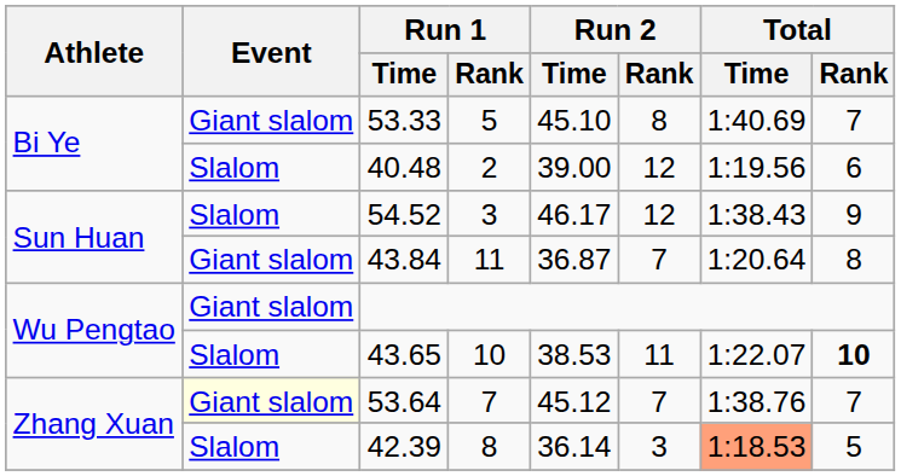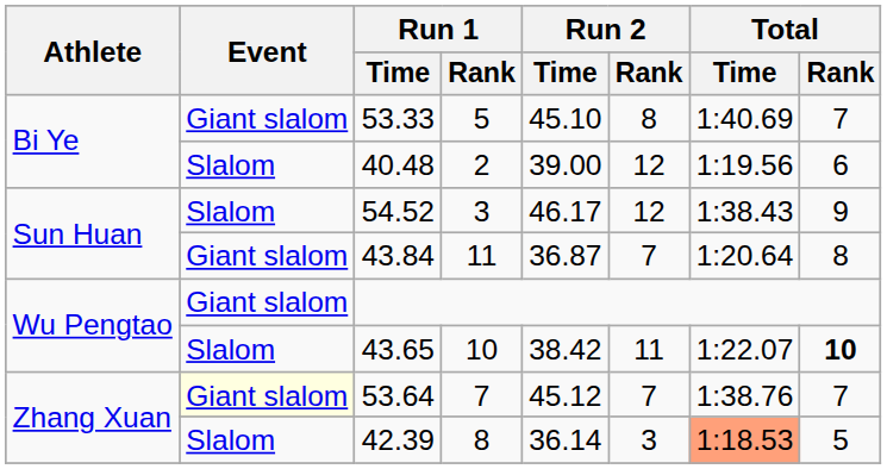 <table class="wikitable" style="font-size:90%">
 <tr>
 <th rowspan=2>Athlete</th>
 <th rowspan=2>Event</th>
 <th colspan=2>Run 1</th>
 <th colspan=2>Run 2</th>
 <th colspan=2>Total</th>
 </tr>
 <tr style="font-size:95%">
 <th>Time</th>
 <th>Rank</th>
 <th>Time</th>
 <th>Rank</th>
 <th>Time</th>
 <th>Rank</th>
 </tr>
 <tr align=center>
 <td align=left rowspan=2><a href='#'>Bi Ye</a></td>
 <td align=left><a href='#'>Giant slalom</a></td>
 <td>53.33</td>
 <td>5</td>
 <td>45.10</td>
 <td>8</td>
 <td>1:40.69</td>
 <td>7</td>
 </tr>
 <tr align=center>
 <td align=left><a href='#'>Slalom</a></td>
 <td>40.48</td>
 <td>2</td>
 <td>39.00</td>
 <td>12</td>
 <td>1:19.56</td>
 <td>6</td>
 </tr>
 <tr align=center>
 <td align=left rowspan=2><a href='#'>Sun Huan</a></td>
 <td align=left><a href='#'>Slalom</a></td>
 <td>54.52</td>
 <td>3</td>
 <td>46.17</td>
 <td>12</td>
 <td>1:38.43</td>
 <td>9</td>
 </tr>
 <tr align=center>
 <td align=left><a href='#'>Giant slalom</a></td>
 <td>43.84</td>
 <td>11</td>
 <td>36.87</td>
 <td>7</td>
 <td>1:20.64</td>
 <td>8</td>
 </tr>
 <tr align=center>
 <td align=left rowspan=2><a href='#'>Wu Pengtao</a></td>
 <td align=left><a href='#'>Giant slalom</a></td>
 <td colspan=6></td>
 </tr>
 <tr align=center>
 <td align=left><a href='#'>Slalom</a></td>
 <td>43.65</td>
 <td>10</td>
-<td>38.53</td>
+<td>38.42</td>
 <td>11</td>
 <td>1:22.07</td>
 <td><strong>10</strong></td>
 </tr>
 <tr align=center>
 <td align=left rowspan=2><a href='#'>Zhang Xuan</a></td>
 <td align=left style="background: lightyellow;"><a href='#'>Giant slalom</a></td>
 <td>53.64</td>
 <td>7</td>
 <td>45.12</td>
 <td>7</td>
 <td>1:38.76</td>
 <td>7</td>
 </tr>
 <tr align=center>
 <td align=left><a href='#'>Slalom</a></td>
 <td>42.39</td>
 <td>8</td>
 <td>36.14</td>
 <td>3</td>
 <td style="background: lightsalmon;">1:18.53</td>
 <td>5</td>
 </tr>
 </table>
